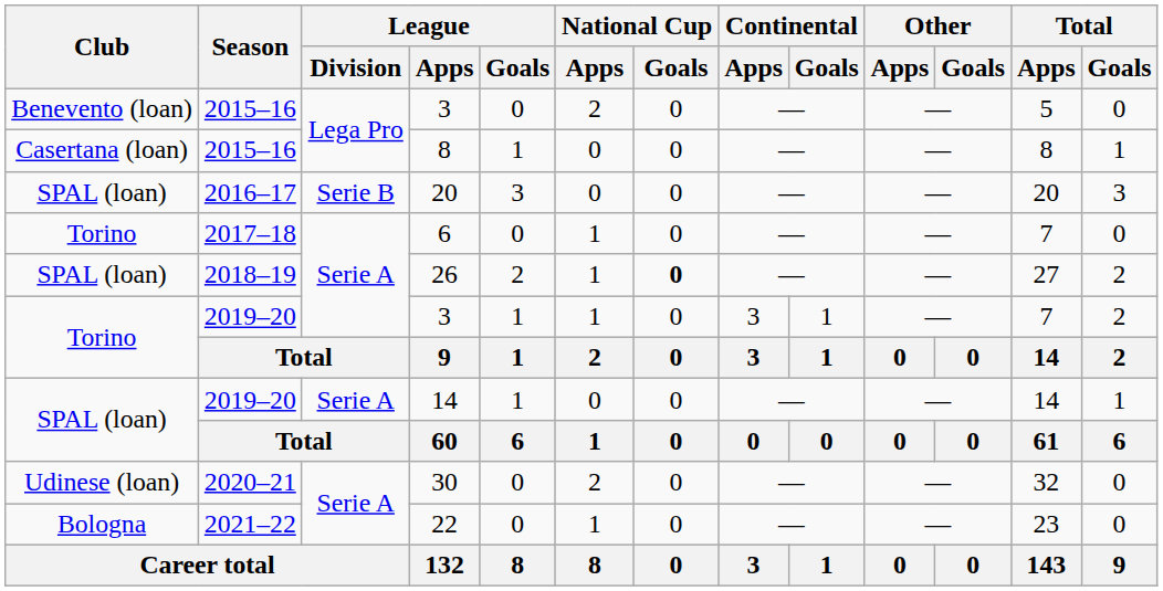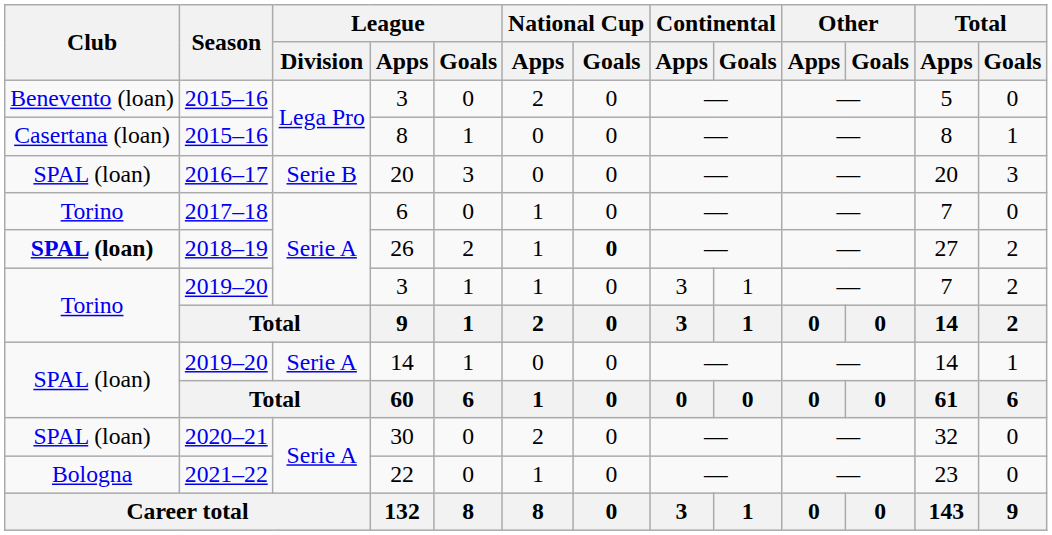 <table class="wikitable" style="text-align: center;">
 <tr>
 <th rowspan="2">Club</th>
 <th rowspan="2">Season</th>
 <th colspan="3">League</th>
 <th colspan="2">National Cup</th>
 <th colspan="2">Continental</th>
 <th colspan="2">Other</th>
 <th colspan="2">Total</th>
 </tr>
 <tr>
 <th>Division</th>
 <th>Apps</th>
 <th>Goals</th>
 <th>Apps</th>
 <th>Goals</th>
 <th>Apps</th>
 <th>Goals</th>
 <th>Apps</th>
 <th>Goals</th>
 <th>Apps</th>
 <th>Goals</th>
 </tr>
 <tr>
 <td><a href='#'>Benevento</a> (loan)</td>
 <td><a href='#'>2015–16</a></td>
 <td rowspan="2"><a href='#'>Lega Pro</a></td>
 <td>3</td>
 <td>0</td>
 <td>2</td>
 <td>0</td>
 <td colspan="2">—</td>
 <td colspan="2">—</td>
 <td>5</td>
 <td>0</td>
 </tr>
 <tr>
 <td><a href='#'>Casertana</a> (loan)</td>
 <td><a href='#'>2015–16</a></td>
 <td>8</td>
 <td>1</td>
 <td>0</td>
 <td>0</td>
 <td colspan="2">—</td>
 <td colspan="2">—</td>
 <td>8</td>
 <td>1</td>
 </tr>
 <tr>
 <td><a href='#'>SPAL</a> (loan)</td>
 <td><a href='#'>2016–17</a></td>
 <td><a href='#'>Serie B</a></td>
 <td>20</td>
 <td>3</td>
 <td>0</td>
 <td>0</td>
 <td colspan="2">—</td>
 <td colspan="2">—</td>
 <td>20</td>
 <td>3</td>
 </tr>
 <tr>
 <td><a href='#'>Torino</a></td>
 <td><a href='#'>2017–18</a></td>
 <td rowspan="3"><a href='#'>Serie A</a></td>
 <td>6</td>
 <td>0</td>
 <td>1</td>
 <td>0</td>
 <td colspan="2">—</td>
 <td colspan="2">—</td>
 <td>7</td>
 <td>0</td>
 </tr>
 <tr>
-<td><a href='#'>SPAL</a> (loan)</td>
+<td><strong><a href='#'>SPAL</a> (loan)</strong></td>
 <td><a href='#'>2018–19</a></td>
 <td>26</td>
 <td>2</td>
 <td>1</td>
 <td><strong>0</strong></td>
 <td colspan="2">—</td>
 <td colspan="2">—</td>
 <td>27</td>
 <td>2</td>
 </tr>
 <tr>
 <td rowspan="2"><a href='#'>Torino</a></td>
 <td><a href='#'>2019–20</a></td>
 <td>3</td>
 <td>1</td>
 <td>1</td>
 <td>0</td>
 <td>3</td>
 <td>1</td>
 <td colspan="2">—</td>
 <td>7</td>
 <td>2</td>
 </tr>
 <tr>
 <th colspan="2">Total</th>
 <th>9</th>
 <th>1</th>
 <th>2</th>
 <th>0</th>
 <th>3</th>
 <th>1</th>
 <th>0</th>
 <th>0</th>
 <th>14</th>
 <th>2</th>
 </tr>
 <tr>
 <td rowspan="2"><a href='#'>SPAL</a> (loan)</td>
 <td><a href='#'>2019–20</a></td>
 <td><a href='#'>Serie A</a></td>
 <td>14</td>
 <td>1</td>
 <td>0</td>
 <td>0</td>
 <td colspan="2">—</td>
 <td colspan="2">—</td>
 <td>14</td>
 <td>1</td>
 </tr>
 <tr>
 <th colspan="2">Total</th>
 <th>60</th>
 <th>6</th>
 <th>1</th>
 <th>0</th>
 <th>0</th>
 <th>0</th>
 <th>0</th>
 <th>0</th>
 <th>61</th>
 <th>6</th>
 </tr>
 <tr>
-<td><a href='#'>Udinese</a> (loan)</td>
+<td><a href='#'>SPAL</a> (loan)</td>
 <td><a href='#'>2020–21</a></td>
 <td rowspan="2"><a href='#'>Serie A</a></td>
 <td>30</td>
 <td>0</td>
 <td>2</td>
 <td>0</td>
 <td colspan="2">—</td>
 <td colspan="2">—</td>
 <td>32</td>
 <td>0</td>
 </tr>
 <tr>
 <td><a href='#'>Bologna</a></td>
 <td><a href='#'>2021–22</a></td>
 <td>22</td>
 <td>0</td>
 <td>1</td>
 <td>0</td>
 <td colspan="2">—</td>
 <td colspan="2">—</td>
 <td>23</td>
 <td>0</td>
 </tr>
 <tr>
 <th colspan="3">Career total</th>
 <th>132</th>
 <th>8</th>
 <th>8</th>
 <th>0</th>
 <th>3</th>
 <th>1</th>
 <th>0</th>
 <th>0</th>
 <th>143</th>
 <th>9</th>
 </tr>
 </table>
